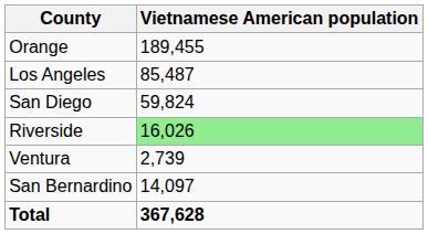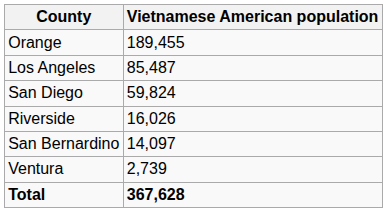 <table class="wikitable">
 <tr>
 <th>County</th>
 <th>Vietnamese American population</th>
 </tr>
 <tr>
 <td>Orange</td>
 <td>189,455</td>
 </tr>
 <tr>
 <td>Los Angeles</td>
 <td>85,487</td>
 </tr>
 <tr>
 <td>San Diego</td>
 <td>59,824</td>
 </tr>
 <tr>
 <td>Riverside</td>
-<td style="background: lightgreen;">16,026</td>
+<td>16,026</td>
+</tr>
+<tr>
+<td>San Bernardino</td>
+<td>14,097</td>
 </tr>
 <tr>
 <td>Ventura</td>
 <td>2,739</td>
 </tr>
 <tr>
-<td>San Bernardino</td>
-<td>14,097</td>
-</tr>
-<tr>
 <td><strong>Total</strong></td>
 <td><strong>367,628</strong></td>
 </tr>
 </table>
